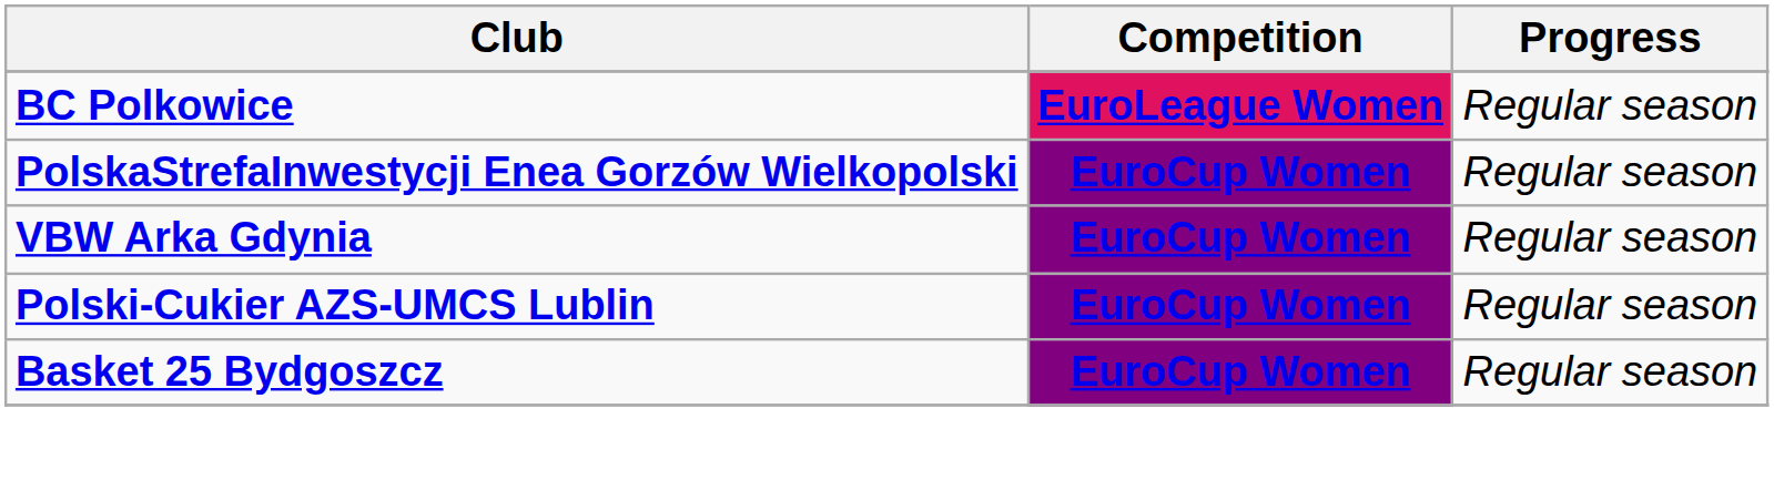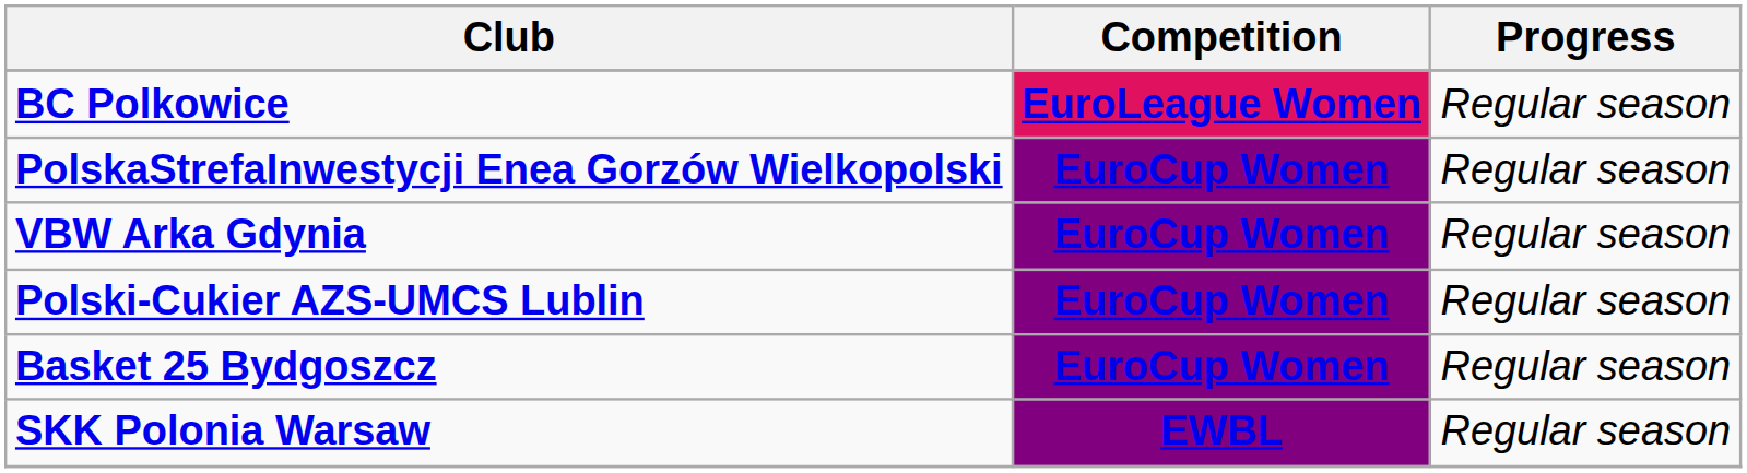 <table class="wikitable sortable">
 <tr>
 <th>Club</th>
 <th>Competition</th>
 <th>Progress</th>
 </tr>
 <tr>
 </tr>
 <tr>
 <td><strong><a href='#'>BC Polkowice</a></strong></td>
 <td rowspan=1 style="background-color:#E0115F;color:#D0D3D4;text-align:center"><strong><a href='#'><span>EuroLeague Women</span></a></strong></td>
 <td><em>Regular season</em></td>
 </tr>
 <tr>
 <td><strong><a href='#'>PolskaStrefaInwestycji Enea Gorzów Wielkopolski</a></strong></td>
 <td rowspan=1 style="background-color:#800080;color:white;text-align:center"><strong><a href='#'><span>EuroCup Women</span></a></strong></td>
 <td><em>Regular season</em></td>
 </tr>
 <tr>
 <td><strong><a href='#'>VBW Arka Gdynia</a></strong></td>
 <td rowspan=1 style="background-color:#800080;color:white;text-align:center"><strong><a href='#'><span>EuroCup Women</span></a></strong></td>
 <td><em>Regular season</em></td>
 </tr>
 <tr>
 <td><strong><a href='#'>Polski-Cukier AZS-UMCS Lublin</a></strong></td>
 <td rowspan=1 style="background-color:#800080;color:white;text-align:center"><strong><a href='#'><span>EuroCup Women</span></a></strong></td>
 <td><em>Regular season</em></td>
 </tr>
 <tr>
 <td><strong><a href='#'>Basket 25 Bydgoszcz</a></strong></td>
 <td rowspan=1 style="background-color:#800080;color:white;text-align:center"><strong><a href='#'><span>EuroCup Women</span></a></strong></td>
 <td><em>Regular season</em></td>
 </tr>
 <tr>
+<td><strong><a href='#'>SKK Polonia Warsaw</a></strong></td>
+<td rowspan=1 style="background-color:#800080;color:white;text-align:center"><strong><a href='#'><span>EWBL</span></a></strong></td>
+<td><em>Regular season</em></td>
+</tr>
+<tr>
 </tr>
 </table>
